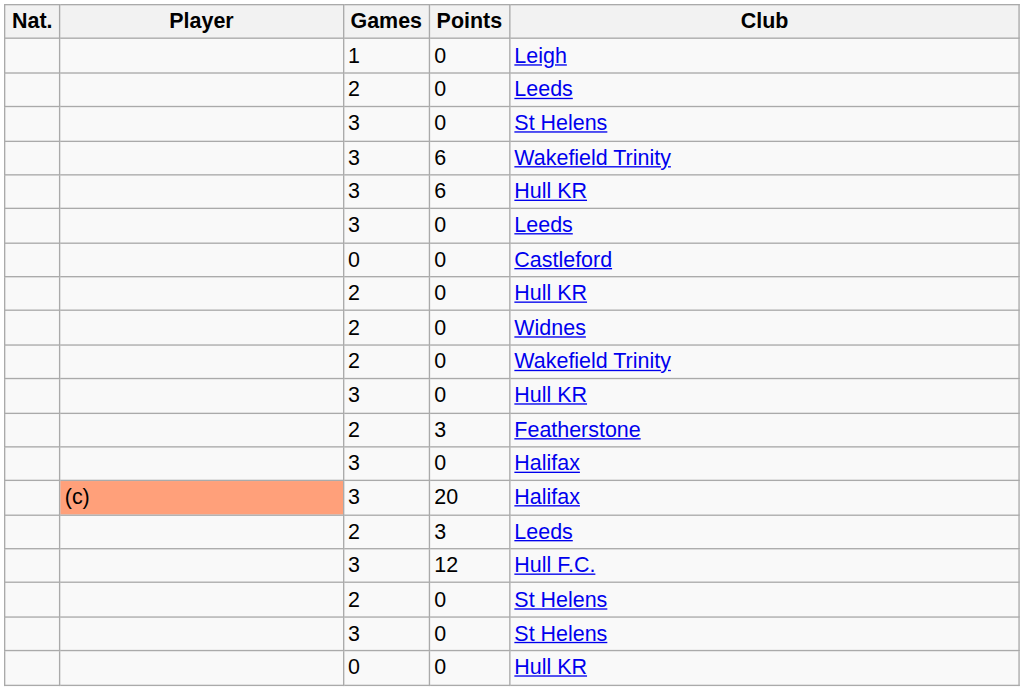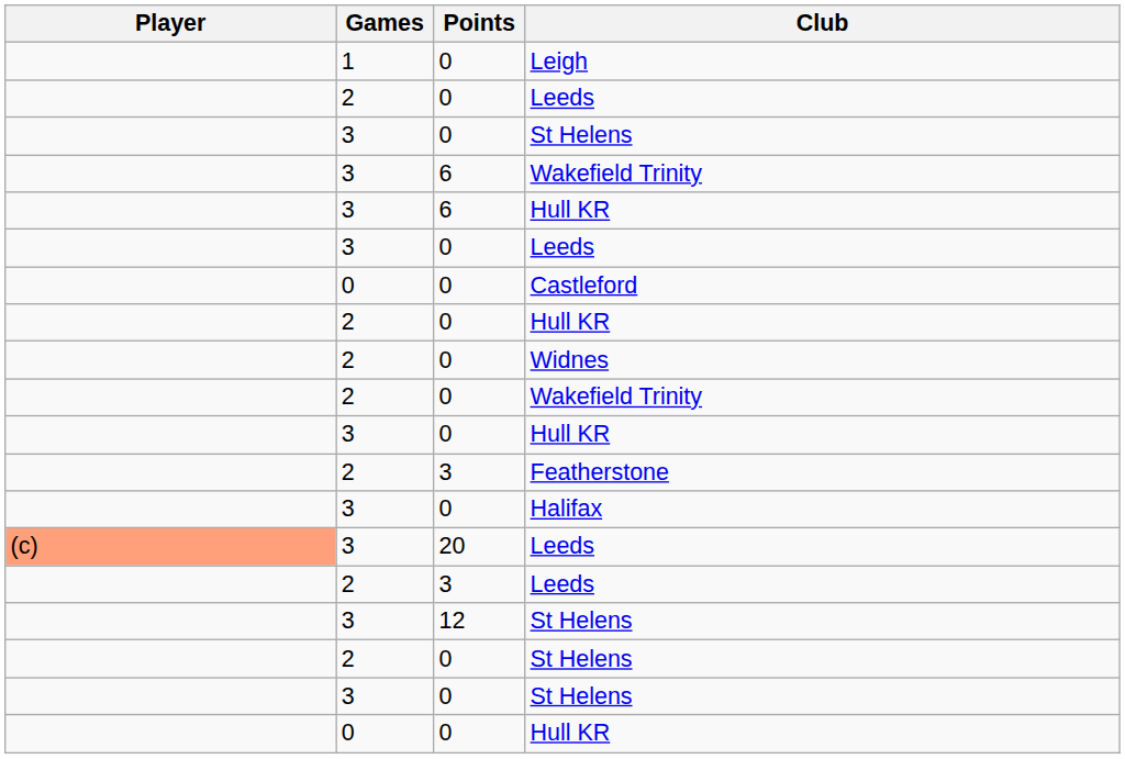 <table class="wikitable sortable" style="width:60%;text-align:left">
 <tr>
-<th width=4%>Nat.</th>
 <th width=25%>Player</th>
 <th width=4%>Games</th>
 <th width=4%>Points</th>
 <th width=45%>Club</th>
 </tr>
 <tr>
 <td></td>
-<td></td>
 <td>1</td>
 <td>0</td>
 <td> <a href='#'>Leigh</a></td>
 </tr>
 <tr>
-<td></td>
 <td></td>
 <td>2</td>
 <td>0</td>
 <td> <a href='#'>Leeds</a></td>
 </tr>
 <tr>
 <td></td>
+<td>3</td>
+<td>0</td>
+<td> <a href='#'>St Helens</a></td>
+</tr>
+<tr>
+<td></td>
+<td>3</td>
+<td>6</td>
+<td> <a href='#'>Wakefield Trinity</a></td>
+</tr>
+<tr>
+<td></td>
+<td>3</td>
+<td>6</td>
+<td> <a href='#'>Hull KR</a></td>
+</tr>
+<tr>
+<td></td>
+<td>3</td>
+<td>0</td>
+<td> <a href='#'>Leeds</a></td>
+</tr>
+<tr>
+<td></td>
+<td>0</td>
+<td>0</td>
+<td> <a href='#'>Castleford</a></td>
+</tr>
+<tr>
+<td></td>
+<td>2</td>
+<td>0</td>
+<td> <a href='#'>Hull KR</a></td>
+</tr>
+<tr>
+<td></td>
+<td>2</td>
+<td>0</td>
+<td> <a href='#'>Widnes</a></td>
+</tr>
+<tr>
+<td></td>
+<td>2</td>
+<td>0</td>
+<td> <a href='#'>Wakefield Trinity</a></td>
+</tr>
+<tr>
+<td></td>
+<td>3</td>
+<td>0</td>
+<td> <a href='#'>Hull KR</a></td>
+</tr>
+<tr>
+<td></td>
+<td>2</td>
+<td>3</td>
+<td> <a href='#'>Featherstone</a></td>
+</tr>
+<tr>
+<td></td>
+<td>3</td>
+<td>0</td>
+<td> <a href='#'>Halifax</a></td>
+</tr>
+<tr>
+<td style="background: lightsalmon;"> (c)</td>
+<td>3</td>
+<td>20</td>
+<td> <a href='#'>Leeds</a></td>
+</tr>
+<tr>
+<td></td>
+<td>2</td>
+<td>3</td>
+<td> <a href='#'>Leeds</a></td>
+</tr>
+<tr>
+<td></td>
+<td>3</td>
+<td>12</td>
+<td> <a href='#'>St Helens</a></td>
+</tr>
+<tr>
+<td></td>
+<td>2</td>
+<td>0</td>
+<td> <a href='#'>St Helens</a></td>
+</tr>
+<tr>
 <td></td>
 <td>3</td>
 <td>0</td>
 <td> <a href='#'>St Helens</a></td>
 </tr>
 <tr>
 <td></td>
-<td></td>
-<td>3</td>
-<td>6</td>
-<td> <a href='#'>Wakefield Trinity</a></td>
-</tr>
-<tr>
-<td></td>
-<td></td>
-<td>3</td>
-<td>6</td>
-<td> <a href='#'>Hull KR</a></td>
-</tr>
-<tr>
-<td></td>
-<td></td>
-<td>3</td>
-<td>0</td>
-<td> <a href='#'>Leeds</a></td>
-</tr>
-<tr>
-<td></td>
-<td></td>
-<td>0</td>
-<td>0</td>
-<td> <a href='#'>Castleford</a></td>
-</tr>
-<tr>
-<td></td>
-<td></td>
-<td>2</td>
-<td>0</td>
-<td> <a href='#'>Hull KR</a></td>
-</tr>
-<tr>
-<td></td>
-<td></td>
-<td>2</td>
-<td>0</td>
-<td> <a href='#'>Widnes</a></td>
-</tr>
-<tr>
-<td></td>
-<td></td>
-<td>2</td>
-<td>0</td>
-<td> <a href='#'>Wakefield Trinity</a></td>
-</tr>
-<tr>
-<td></td>
-<td></td>
-<td>3</td>
-<td>0</td>
-<td> <a href='#'>Hull KR</a></td>
-</tr>
-<tr>
-<td></td>
-<td></td>
-<td>2</td>
-<td>3</td>
-<td> <a href='#'>Featherstone</a></td>
-</tr>
-<tr>
-<td></td>
-<td></td>
-<td>3</td>
-<td>0</td>
-<td> <a href='#'>Halifax</a></td>
-</tr>
-<tr>
-<td></td>
-<td style="background: lightsalmon;"> (c)</td>
-<td>3</td>
-<td>20</td>
-<td> <a href='#'>Halifax</a></td>
-</tr>
-<tr>
-<td></td>
-<td></td>
-<td>2</td>
-<td>3</td>
-<td> <a href='#'>Leeds</a></td>
-</tr>
-<tr>
-<td></td>
-<td></td>
-<td>3</td>
-<td>12</td>
-<td> <a href='#'>Hull F.C.</a></td>
-</tr>
-<tr>
-<td></td>
-<td></td>
-<td>2</td>
-<td>0</td>
-<td> <a href='#'>St Helens</a></td>
-</tr>
-<tr>
-<td></td>
-<td></td>
-<td>3</td>
-<td>0</td>
-<td> <a href='#'>St Helens</a></td>
-</tr>
-<tr>
-<td></td>
-<td></td>
 <td>0</td>
 <td>0</td>
 <td> <a href='#'>Hull KR</a></td>
 </tr>
 </table>
